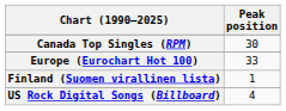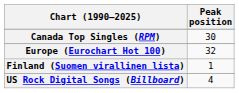 <table class="wikitable sortable plainrowheaders">
 <tr>
 <th>Chart (1990–2025)</th>
 <th>Peak<br>position</th>
 </tr>
 <tr>
 </tr>
 <tr>
 </tr>
 <tr>
 </tr>
 <tr>
 <th scope="row">Canada Top Singles (<em><a href='#'>RPM</a></em>)</th>
 <td style="text-align:center;">30</td>
 </tr>
 <tr>
 </tr>
 <tr>
 <th scope="row">Europe (<a href='#'>Eurochart Hot 100</a>)</th>
-<td style="text-align:center;">33</td>
+<td style="text-align:center;">32</td>
 </tr>
 <tr>
 <th scope="row">Finland (<a href='#'>Suomen virallinen lista</a>)</th>
 <td style="text-align:center;">1</td>
 </tr>
 <tr>
 </tr>
 <tr>
 </tr>
 <tr>
 </tr>
 <tr>
 </tr>
 <tr>
 </tr>
 <tr>
 </tr>
 <tr>
 </tr>
 <tr>
 </tr>
 <tr>
 </tr>
 <tr>
 </tr>
 <tr>
 </tr>
 <tr>
 </tr>
 <tr>
 </tr>
 <tr>
 </tr>
 <tr>
 <th scope="row">US <a href='#'>Rock Digital Songs</a> (<a href='#'><em>Billboard</em></a>)</th>
 <td style="text-align:center;">4</td>
 </tr>
 </table>
